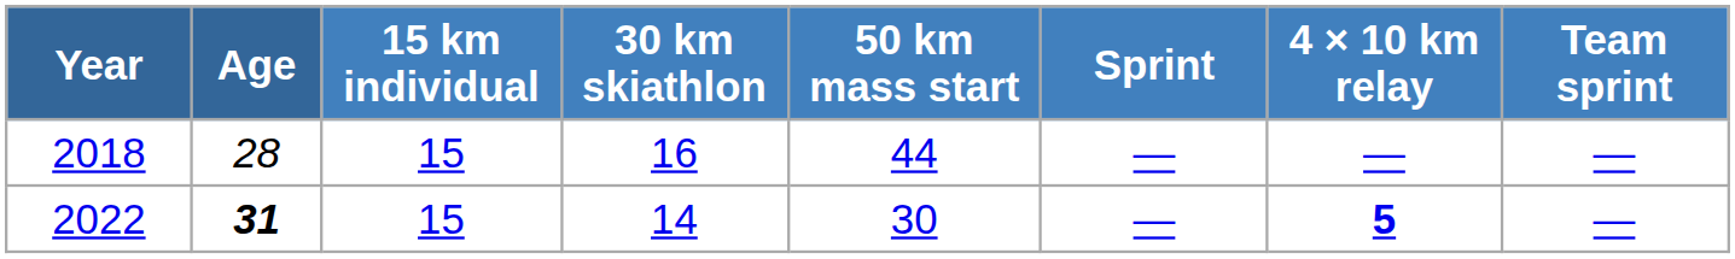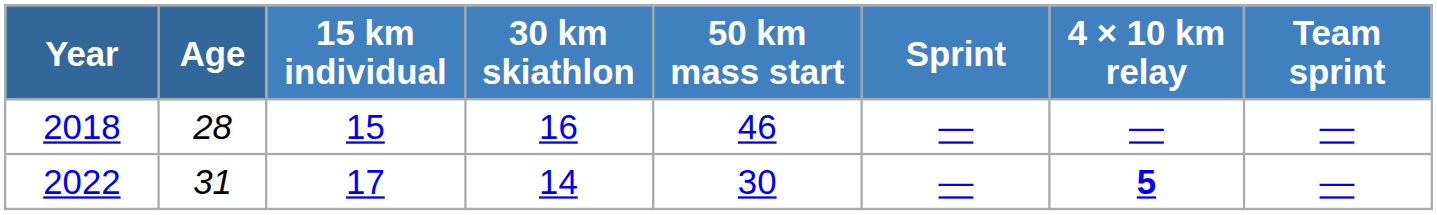 <table class="wikitable" style="font-size:95%; text-align:center; border:grey solid 1px; border-collapse:collapse; background:#ffffff;">
 <tr>
 <th style="background-color:#369; color:white; width:60px;"> Year </th>
 <th style="background-color:#369; color:white; width:40px;"> Age </th>
 <th style="background-color:#4180be; color:white; width:75px;"> 15 km <br> individual </th>
 <th style="background-color:#4180be; color:white; width:75px;"> 30 km <br> skiathlon </th>
 <th style="background-color:#4180be; color:white; width:75px;"> 50 km <br> mass start </th>
 <th style="background-color:#4180be; color:white; width:75px;"> Sprint </th>
 <th style="background-color:#4180be; color:white; width:75px;"> 4 × 10 km <br> relay </th>
 <th style="background-color:#4180be; color:white; width:75px;"> Team <br> sprint </th>
 </tr>
 <tr>
 <td><a href='#'>2018</a></td>
 <td><em>28</em></td>
 <td><a href='#'>15</a></td>
 <td><a href='#'>16</a></td>
-<td><a href='#'>44</a></td>
+<td><a href='#'>46</a></td>
 <td><a href='#'>—</a></td>
 <td><a href='#'>—</a></td>
 <td><a href='#'>—</a></td>
 </tr>
 <tr>
 <td><a href='#'>2022</a></td>
-<td><strong><em>31</em></strong></td>
-<td><a href='#'>15</a></td>
+<td><em>31</em></td>
+<td><a href='#'>17</a></td>
 <td><a href='#'>14</a></td>
 <td><a href='#'>30</a></td>
 <td><a href='#'>—</a></td>
 <td><strong><a href='#'>5</a></strong></td>
 <td><a href='#'>—</a></td>
 </tr>
 </table>
